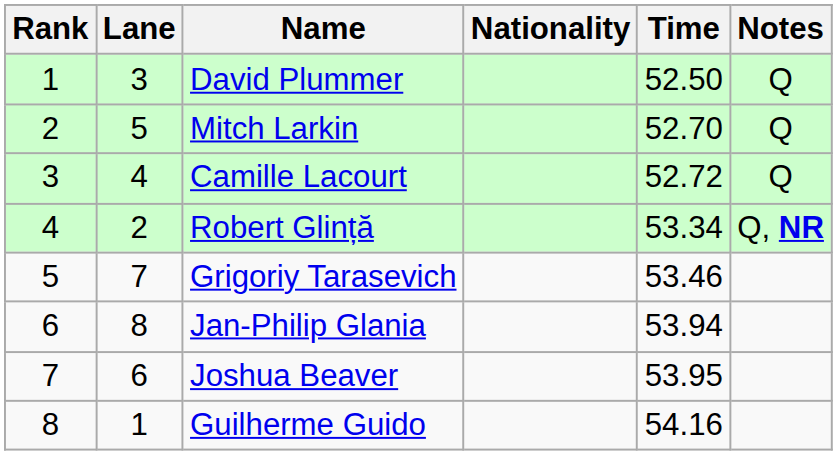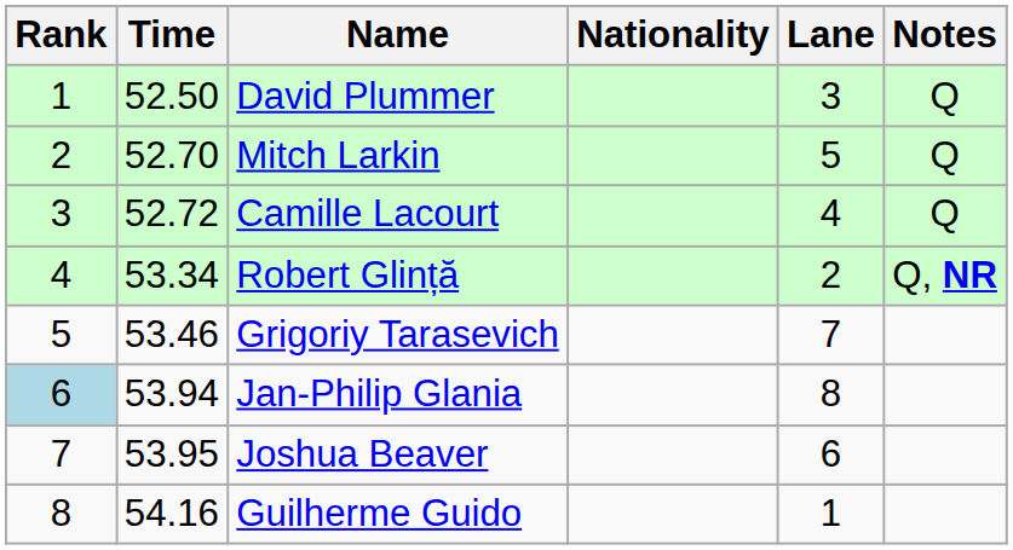 <table class="wikitable sortable" style="text-align:center">
 <tr>
 <th>Rank</th>
-<th>Lane</th>
+<th>Time</th>
 <th>Name</th>
 <th>Nationality</th>
-<th>Time</th>
+<th>Lane</th>
 <th>Notes</th>
 </tr>
 <tr bgcolor=ccffcc>
 <td>1</td>
-<td>3</td>
+<td>52.50</td>
 <td align=left><a href='#'>David Plummer</a></td>
 <td align=left></td>
-<td>52.50</td>
+<td>3</td>
 <td>Q</td>
 </tr>
 <tr bgcolor=ccffcc>
 <td>2</td>
-<td>5</td>
+<td>52.70</td>
 <td align=left><a href='#'>Mitch Larkin</a></td>
 <td align=left></td>
-<td>52.70</td>
+<td>5</td>
 <td>Q</td>
 </tr>
 <tr bgcolor=ccffcc>
 <td>3</td>
-<td>4</td>
+<td>52.72</td>
 <td align=left><a href='#'>Camille Lacourt</a></td>
 <td align=left></td>
-<td>52.72</td>
+<td>4</td>
 <td>Q</td>
 </tr>
 <tr bgcolor=ccffcc>
 <td>4</td>
-<td>2</td>
+<td>53.34</td>
 <td align=left><a href='#'>Robert Glință</a></td>
 <td align=left></td>
-<td>53.34</td>
+<td>2</td>
 <td>Q, <strong><a href='#'>NR</a></strong></td>
 </tr>
 <tr>
 <td>5</td>
-<td>7</td>
+<td>53.46</td>
 <td align=left><a href='#'>Grigoriy Tarasevich</a></td>
 <td align=left></td>
-<td>53.46</td>
+<td>7</td>
 <td></td>
 </tr>
 <tr>
-<td>6</td>
-<td>8</td>
+<td style="background: lightblue;">6</td>
+<td>53.94</td>
 <td align=left><a href='#'>Jan-Philip Glania</a></td>
 <td align=left></td>
-<td>53.94</td>
+<td>8</td>
 <td></td>
 </tr>
 <tr>
 <td>7</td>
-<td>6</td>
+<td>53.95</td>
 <td align=left><a href='#'>Joshua Beaver</a></td>
 <td align=left></td>
-<td>53.95</td>
+<td>6</td>
 <td></td>
 </tr>
 <tr>
 <td>8</td>
-<td>1</td>
+<td>54.16</td>
 <td align=left><a href='#'>Guilherme Guido</a></td>
 <td align=left></td>
-<td>54.16</td>
+<td>1</td>
 <td></td>
 </tr>
 </table>
